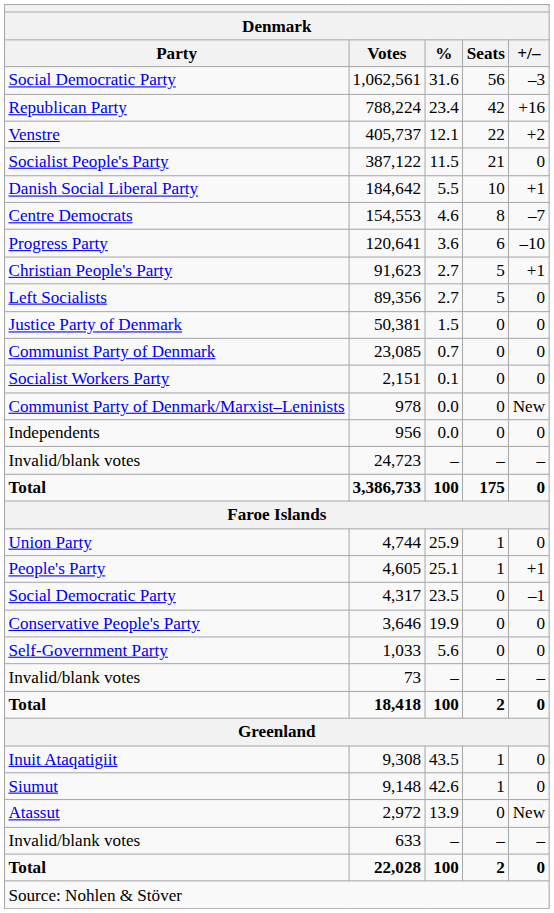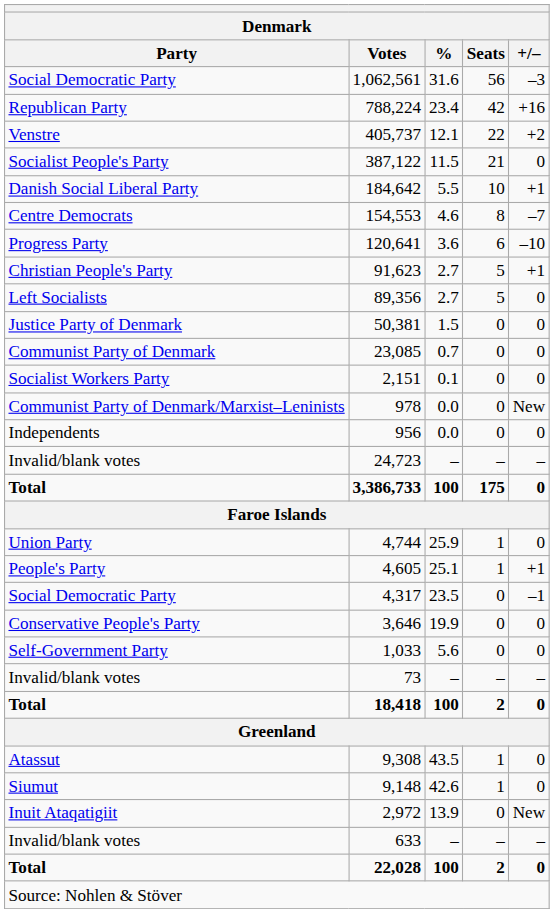 <table class=wikitable style=text-align:right>
 <tr>
 <th colspan=7></th>
 </tr>
 <tr>
 <th colspan=5>Denmark</th>
 </tr>
 <tr>
 <th>Party</th>
 <th>Votes</th>
 <th>%</th>
 <th>Seats</th>
 <th>+/–</th>
 </tr>
 <tr>
 <td align=left><a href='#'>Social Democratic Party</a></td>
 <td>1,062,561</td>
 <td>31.6</td>
 <td>56</td>
 <td>–3</td>
 </tr>
 <tr>
 <td align=left><a href='#'>Republican Party</a></td>
 <td>788,224</td>
 <td>23.4</td>
 <td>42</td>
 <td>+16</td>
 </tr>
 <tr>
 <td align=left><a href='#'>Venstre</a></td>
 <td>405,737</td>
 <td>12.1</td>
 <td>22</td>
 <td>+2</td>
 </tr>
 <tr>
 <td align=left><a href='#'>Socialist People's Party</a></td>
 <td>387,122</td>
 <td>11.5</td>
 <td>21</td>
 <td>0</td>
 </tr>
 <tr>
 <td align=left><a href='#'>Danish Social Liberal Party</a></td>
 <td>184,642</td>
 <td>5.5</td>
 <td>10</td>
 <td>+1</td>
 </tr>
 <tr>
 <td align=left><a href='#'>Centre Democrats</a></td>
 <td>154,553</td>
 <td>4.6</td>
 <td>8</td>
 <td>–7</td>
 </tr>
 <tr>
 <td align=left><a href='#'>Progress Party</a></td>
 <td>120,641</td>
 <td>3.6</td>
 <td>6</td>
 <td>–10</td>
 </tr>
 <tr>
 <td align=left><a href='#'>Christian People's Party</a></td>
 <td>91,623</td>
 <td>2.7</td>
 <td>5</td>
 <td>+1</td>
 </tr>
 <tr>
 <td align=left><a href='#'>Left Socialists</a></td>
 <td>89,356</td>
 <td>2.7</td>
 <td>5</td>
 <td>0</td>
 </tr>
 <tr>
 <td align=left><a href='#'>Justice Party of Denmark</a></td>
 <td>50,381</td>
 <td>1.5</td>
 <td>0</td>
 <td>0</td>
 </tr>
 <tr>
 <td align=left><a href='#'>Communist Party of Denmark</a></td>
 <td>23,085</td>
 <td>0.7</td>
 <td>0</td>
 <td>0</td>
 </tr>
 <tr>
 <td align=left><a href='#'>Socialist Workers Party</a></td>
 <td>2,151</td>
 <td>0.1</td>
 <td>0</td>
 <td>0</td>
 </tr>
 <tr>
 <td align=left><a href='#'>Communist Party of Denmark/Marxist–Leninists</a></td>
 <td>978</td>
 <td>0.0</td>
 <td>0</td>
 <td>New</td>
 </tr>
 <tr>
 <td align=left>Independents</td>
 <td>956</td>
 <td>0.0</td>
 <td>0</td>
 <td>0</td>
 </tr>
 <tr>
 <td align=left>Invalid/blank votes</td>
 <td>24,723</td>
 <td>–</td>
 <td>–</td>
 <td>–</td>
 </tr>
 <tr>
 <td align=left><strong>Total</strong></td>
 <td><strong>3,386,733</strong></td>
 <td><strong>100</strong></td>
 <td><strong>175</strong></td>
 <td><strong>0</strong></td>
 </tr>
 <tr>
 <th colspan=5>Faroe Islands</th>
 </tr>
 <tr>
 <td align=left><a href='#'>Union Party</a></td>
 <td>4,744</td>
 <td>25.9</td>
 <td>1</td>
 <td>0</td>
 </tr>
 <tr>
 <td align=left><a href='#'>People's Party</a></td>
 <td>4,605</td>
 <td>25.1</td>
 <td>1</td>
 <td>+1</td>
 </tr>
 <tr>
 <td align=left><a href='#'>Social Democratic Party</a></td>
 <td>4,317</td>
 <td>23.5</td>
 <td>0</td>
 <td>–1</td>
 </tr>
 <tr>
 <td align=left><a href='#'>Conservative People's Party</a></td>
 <td>3,646</td>
 <td>19.9</td>
 <td>0</td>
 <td>0</td>
 </tr>
 <tr>
 <td align=left><a href='#'>Self-Government Party</a></td>
 <td>1,033</td>
 <td>5.6</td>
 <td>0</td>
 <td>0</td>
 </tr>
 <tr>
 <td align=left>Invalid/blank votes</td>
 <td>73</td>
 <td>–</td>
 <td>–</td>
 <td>–</td>
 </tr>
 <tr>
 <td align=left><strong>Total</strong></td>
 <td><strong>18,418</strong></td>
 <td><strong>100</strong></td>
 <td><strong>2</strong></td>
 <td><strong>0</strong></td>
 </tr>
 <tr>
 <th colspan=5>Greenland</th>
 </tr>
 <tr>
-<td align=left><a href='#'>Inuit Ataqatigiit</a></td>
+<td align=left><a href='#'>Atassut</a></td>
 <td>9,308</td>
 <td>43.5</td>
 <td>1</td>
 <td>0</td>
 </tr>
 <tr>
 <td align=left><a href='#'>Siumut</a></td>
 <td>9,148</td>
 <td>42.6</td>
 <td>1</td>
 <td>0</td>
 </tr>
 <tr>
-<td align=left><a href='#'>Atassut</a></td>
+<td align=left><a href='#'>Inuit Ataqatigiit</a></td>
 <td>2,972</td>
 <td>13.9</td>
 <td>0</td>
 <td>New</td>
 </tr>
 <tr>
 <td align=left>Invalid/blank votes</td>
 <td>633</td>
 <td>–</td>
 <td>–</td>
 <td>–</td>
 </tr>
 <tr>
 <td align=left><strong>Total</strong></td>
 <td><strong>22,028</strong></td>
 <td><strong>100</strong></td>
 <td><strong>2</strong></td>
 <td><strong>0</strong></td>
 </tr>
 <tr>
 <td align=left colspan=5>Source: Nohlen & Stöver</td>
 </tr>
 </table>
